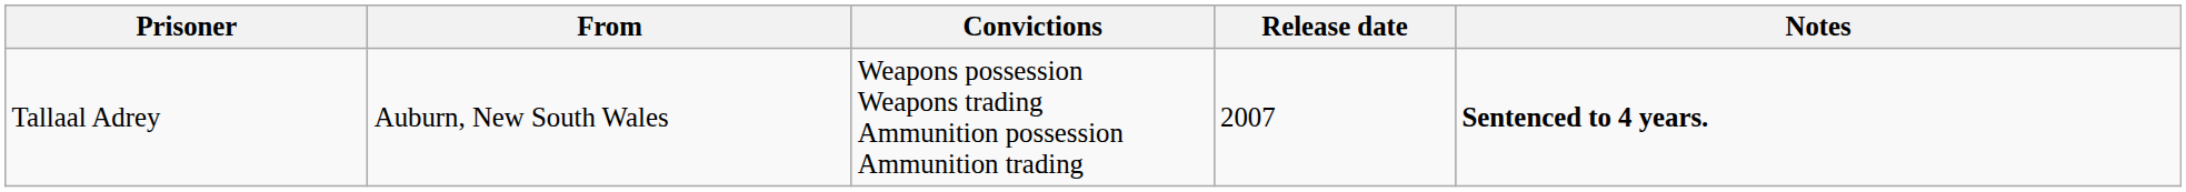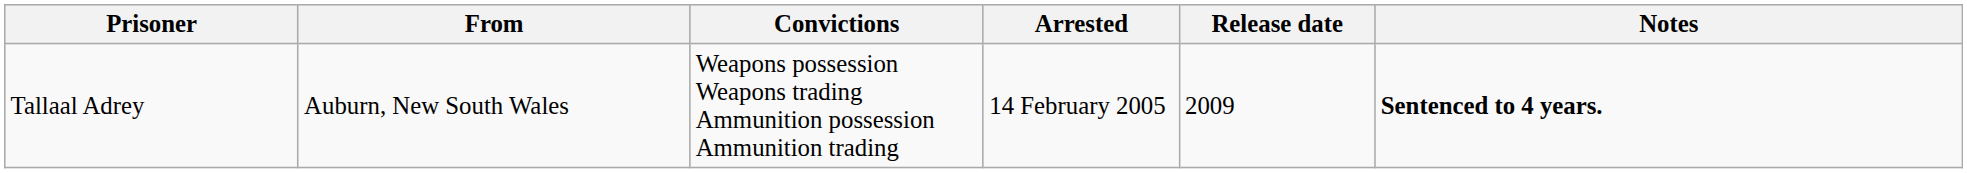 <table class="wikitable" style="width:100%;">
 <tr>
 <th style="width:15%;">Prisoner</th>
 <th style="width:20%;">From</th>
 <th style="width:15%;">Convictions</th>
+<th style="width:10%;">Arrested</th>
 <th style="width:10%;">Release date</th>
 <th style="width:30%;">Notes</th>
 </tr>
 <tr style="text-align:left;">
 <td>Tallaal Adrey</td>
 <td>Auburn, New South Wales</td>
 <td>Weapons possession<br>Weapons trading<br>Ammunition possession<br>Ammunition trading</td>
-<td>2007</td>
+<td>14 February 2005</td>
+<td>2009</td>
 <td><strong>Sentenced to 4 years.</strong></td>
 </tr>
 </table>
